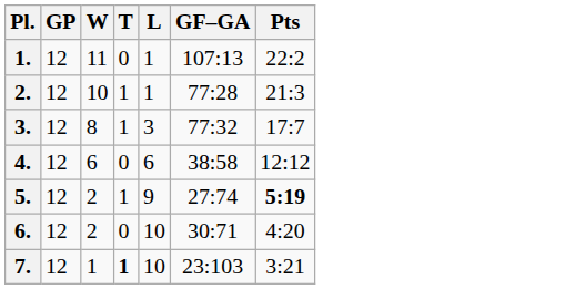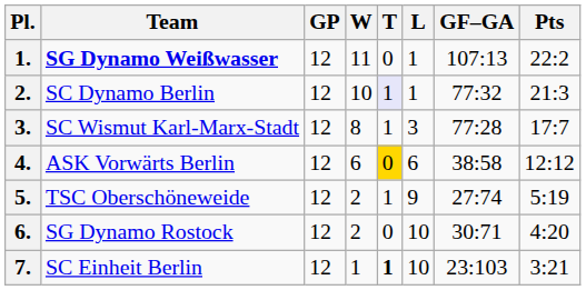 <table class="wikitable">
 <tr>
 <th>Pl.</th>
+<th>Team</th>
 <th>GP</th>
 <th>W</th>
 <th>T</th>
 <th>L</th>
 <th>GF–GA</th>
 <th>Pts</th>
 </tr>
 <tr>
 <th>1.</th>
+<td><strong><a href='#'>SG Dynamo Weißwasser</a></strong></td>
 <td>12</td>
 <td>11</td>
 <td>0</td>
 <td>1</td>
 <td align="center">107:13</td>
 <td align="center">22:2</td>
 </tr>
 <tr>
 <th>2.</th>
+<td><a href='#'>SC Dynamo Berlin</a></td>
 <td>12</td>
 <td>10</td>
+<td style="background: lavender;">1</td>
 <td>1</td>
-<td>1</td>
-<td align="center">77:28</td>
+<td align="center">77:32</td>
 <td align="center">21:3</td>
 </tr>
 <tr>
 <th>3.</th>
+<td><a href='#'>SC Wismut Karl-Marx-Stadt</a></td>
 <td>12</td>
 <td>8</td>
 <td>1</td>
 <td>3</td>
-<td align="center">77:32</td>
+<td align="center">77:28</td>
 <td align="center">17:7</td>
 </tr>
 <tr>
 <th>4.</th>
+<td><a href='#'>ASK Vorwärts Berlin</a></td>
 <td>12</td>
 <td>6</td>
-<td>0</td>
+<td style="background: gold;">0</td>
 <td>6</td>
 <td align="center">38:58</td>
 <td align="center">12:12</td>
 </tr>
 <tr>
 <th>5.</th>
+<td><a href='#'>TSC Oberschöneweide</a></td>
 <td>12</td>
 <td>2</td>
 <td>1</td>
 <td>9</td>
 <td align="center">27:74</td>
-<td align="center"><strong>5:19</strong></td>
+<td align="center">5:19</td>
 </tr>
 <tr>
 <th>6.</th>
+<td><a href='#'>SG Dynamo Rostock</a></td>
 <td>12</td>
 <td>2</td>
 <td>0</td>
 <td>10</td>
 <td align="center">30:71</td>
 <td align="center">4:20</td>
 </tr>
 <tr>
 <th>7.</th>
+<td><a href='#'>SC Einheit Berlin</a></td>
 <td>12</td>
 <td>1</td>
 <td><strong>1</strong></td>
 <td>10</td>
 <td align="center">23:103</td>
 <td align="center">3:21</td>
 </tr>
 </table>
